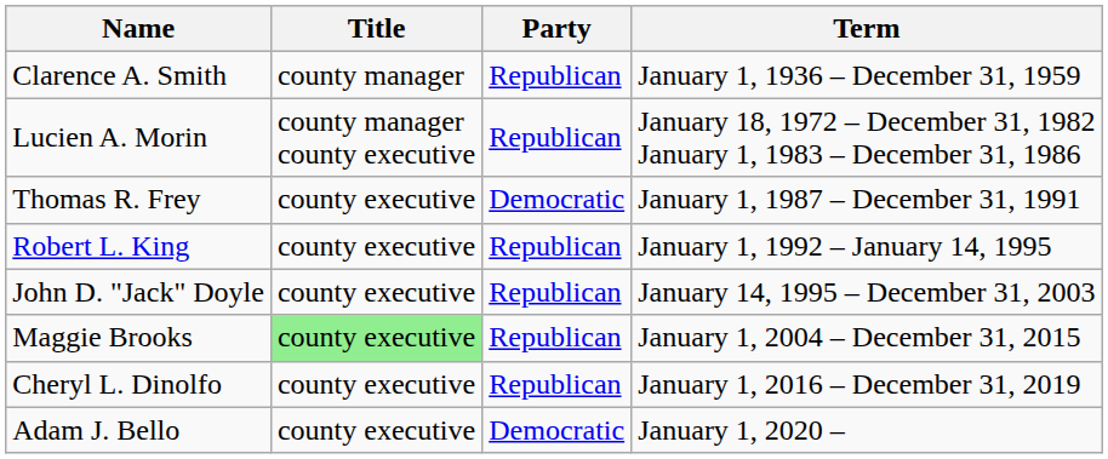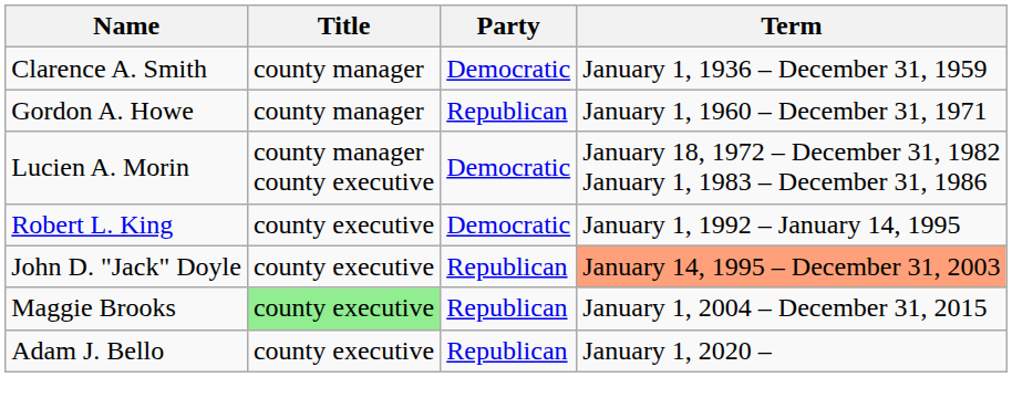 <table class="wikitable sortable">
 <tr>
 <th>Name</th>
 <th>Title</th>
 <th>Party</th>
 <th>Term</th>
 </tr>
 <tr>
 <td>Clarence A. Smith</td>
 <td>county manager</td>
+<td><a href='#'>Democratic</a></td>
+<td>January 1, 1936 – December 31, 1959</td>
+</tr>
+<tr>
+<td>Gordon A. Howe</td>
+<td>county manager</td>
 <td><a href='#'>Republican</a></td>
-<td>January 1, 1936 – December 31, 1959</td>
+<td>January 1, 1960 – December 31, 1971</td>
 </tr>
 <tr>
 <td>Lucien A. Morin</td>
 <td>county manager<br>county executive</td>
-<td><a href='#'>Republican</a></td>
+<td><a href='#'>Democratic</a></td>
 <td>January 18, 1972 – December 31, 1982<br>January 1, 1983 – December 31, 1986</td>
-</tr>
-<tr>
-<td>Thomas R. Frey</td>
-<td>county executive</td>
-<td><a href='#'>Democratic</a></td>
-<td>January 1, 1987 – December 31, 1991</td>
 </tr>
 <tr>
 <td><a href='#'>Robert L. King</a></td>
 <td>county executive</td>
-<td><a href='#'>Republican</a></td>
+<td><a href='#'>Democratic</a></td>
 <td>January 1, 1992 – January 14, 1995</td>
 </tr>
 <tr>
 <td>John D. "Jack" Doyle</td>
 <td>county executive</td>
 <td><a href='#'>Republican</a></td>
-<td>January 14, 1995 – December 31, 2003</td>
+<td style="background: lightsalmon;">January 14, 1995 – December 31, 2003</td>
 </tr>
 <tr>
 <td>Maggie Brooks</td>
 <td style="background: lightgreen;">county executive</td>
 <td><a href='#'>Republican</a></td>
 <td>January 1, 2004 – December 31, 2015</td>
 </tr>
 <tr>
-<td>Cheryl L. Dinolfo</td>
+<td>Adam J. Bello</td>
 <td>county executive</td>
 <td><a href='#'>Republican</a></td>
-<td>January 1, 2016 – December 31, 2019</td>
-</tr>
-<tr>
-<td>Adam J. Bello</td>
-<td>county executive</td>
-<td><a href='#'>Democratic</a></td>
 <td>January 1, 2020 –</td>
 </tr>
 </table>
